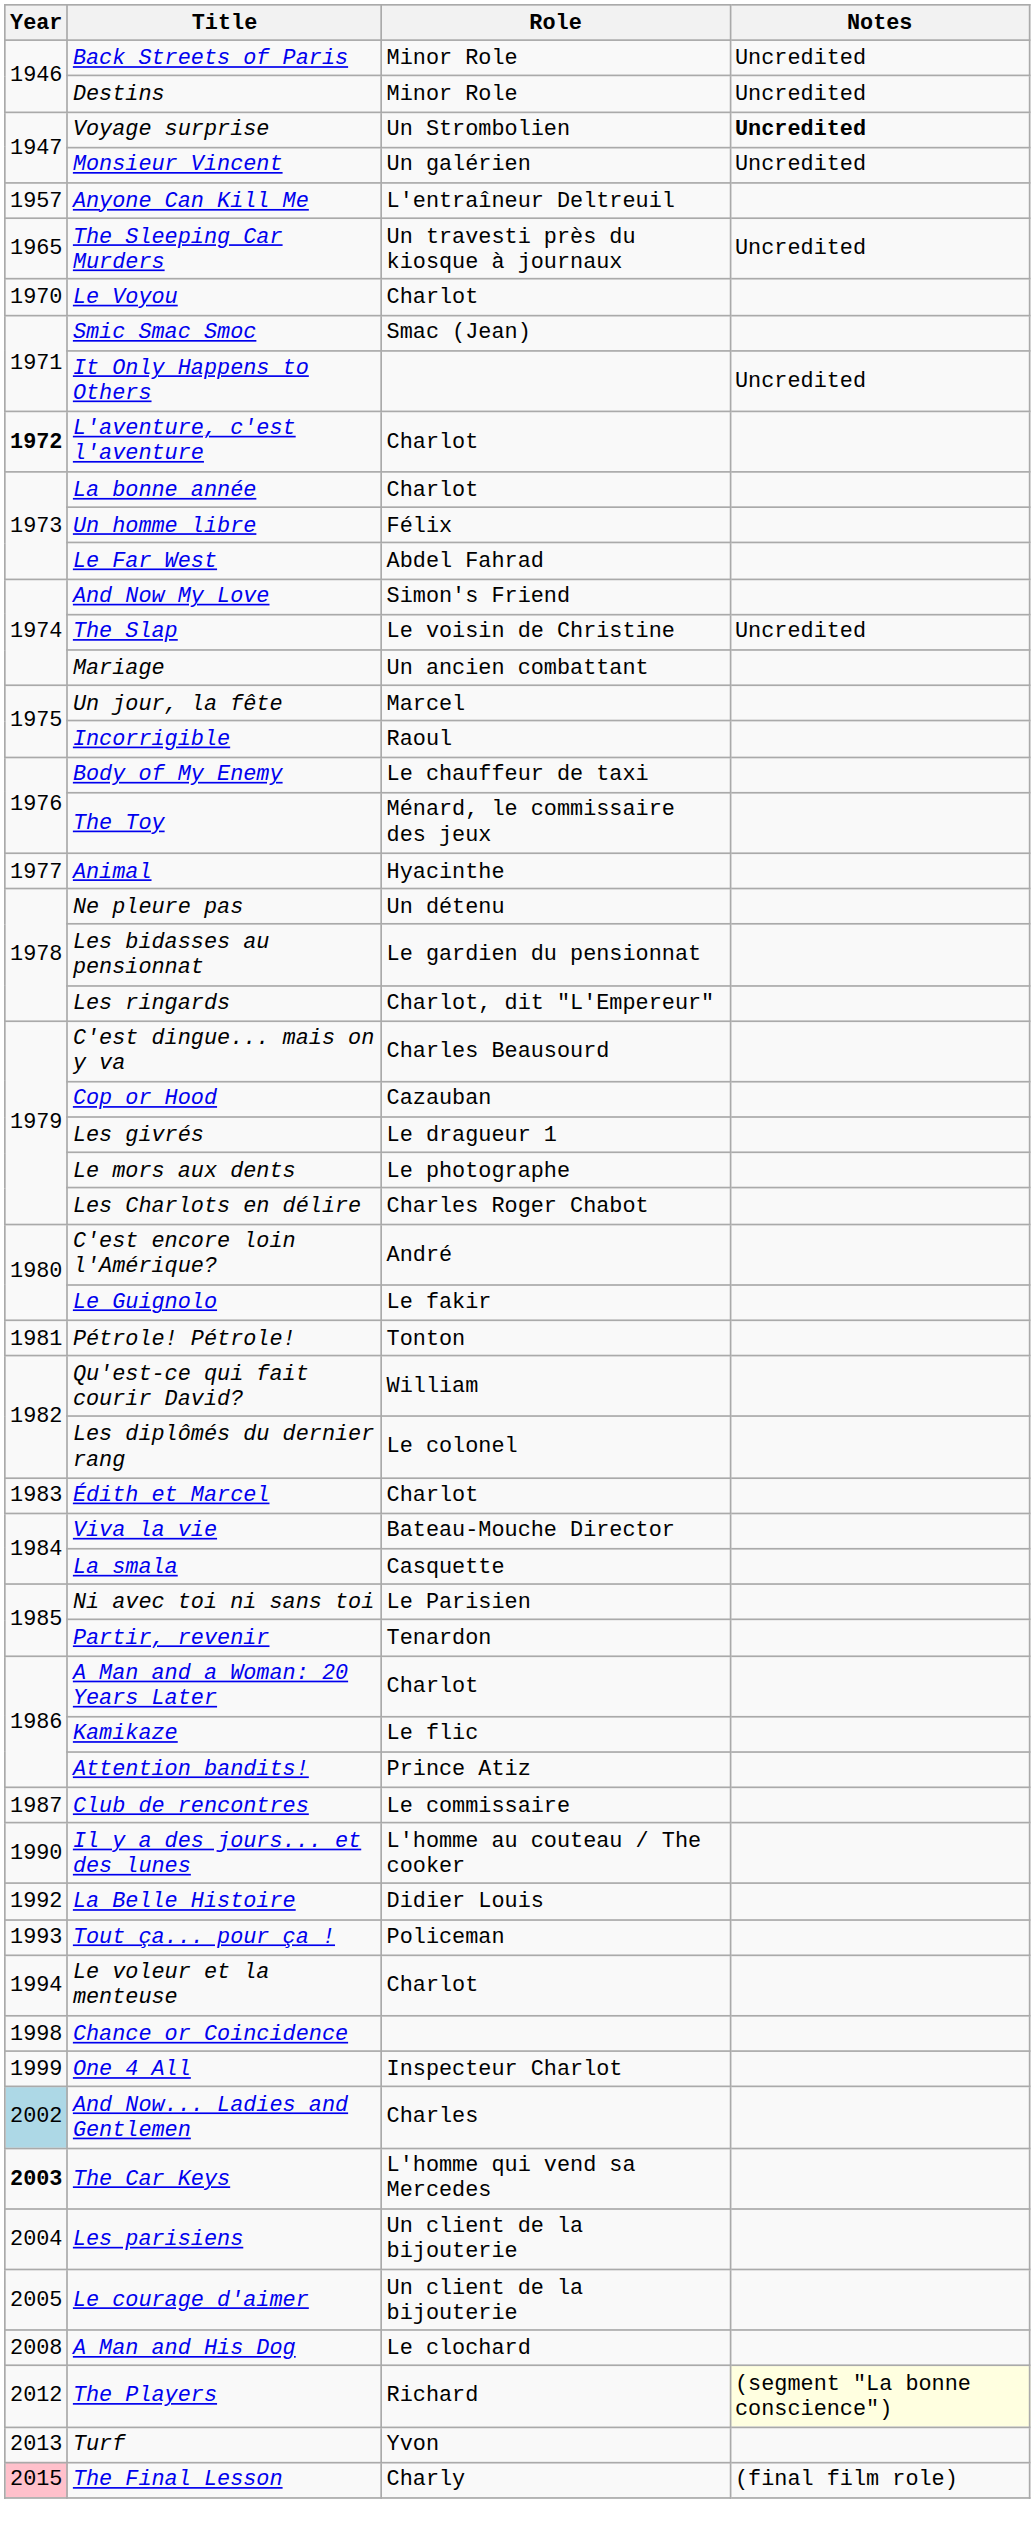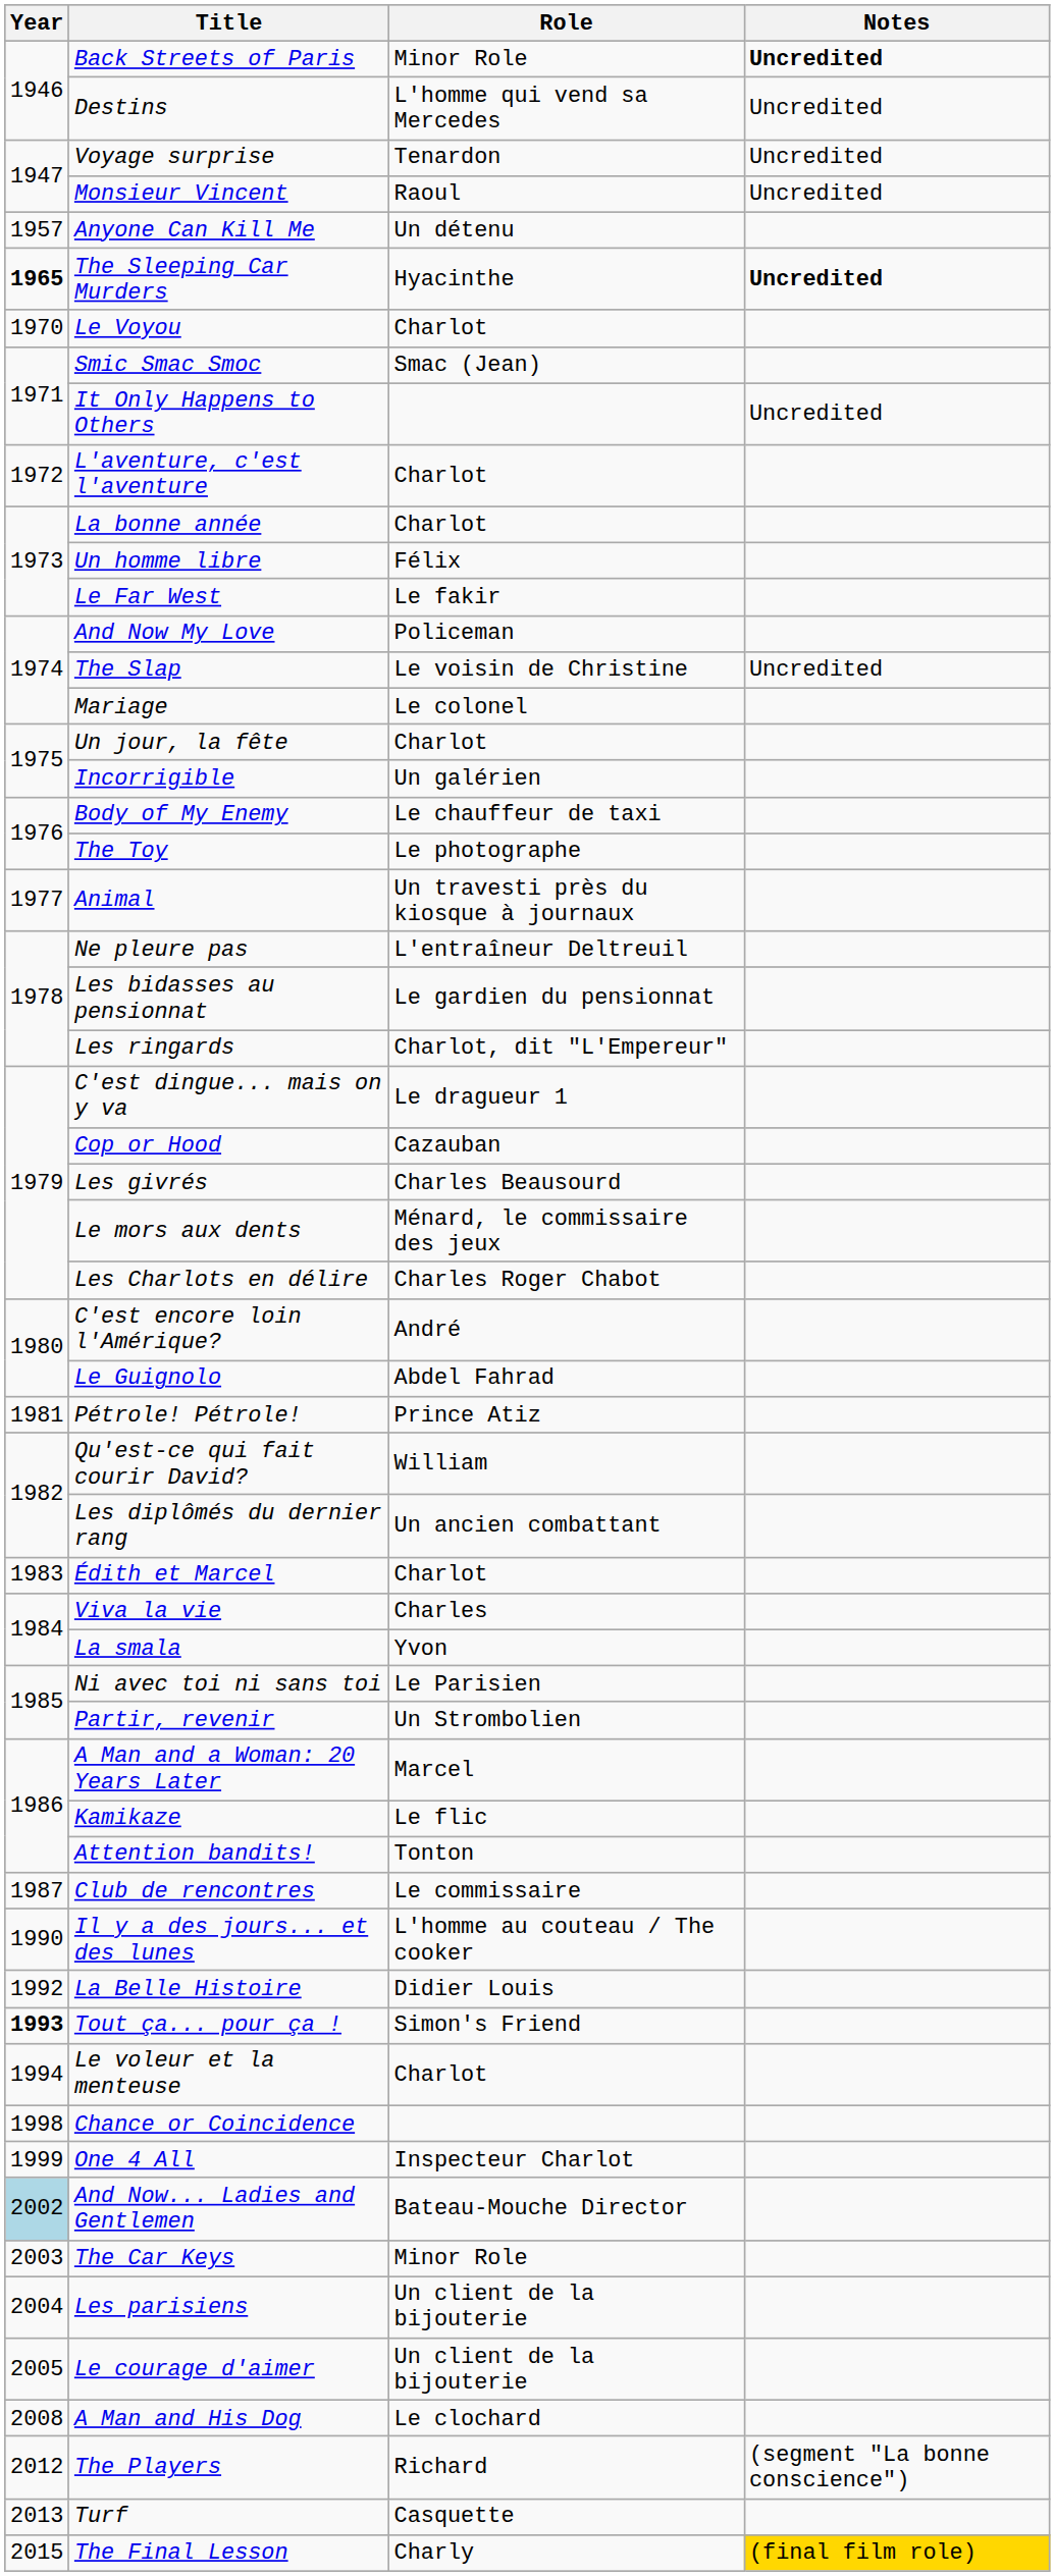 <table class="wikitable sortable">
 <tr>
 <th>Year</th>
 <th>Title</th>
 <th>Role</th>
 <th class="unsortable">Notes</th>
 </tr>
 <tr>
 <td rowspan=2>1946</td>
 <td><em><a href='#'>Back Streets of Paris</a></em></td>
 <td>Minor Role</td>
-<td>Uncredited</td>
+<td><strong>Uncredited</strong></td>
 </tr>
 <tr>
 <td><em>Destins</em></td>
-<td>Minor Role</td>
+<td>L'homme qui vend sa Mercedes</td>
 <td>Uncredited</td>
 </tr>
 <tr>
 <td rowspan=2>1947</td>
 <td><em>Voyage surprise</em></td>
-<td>Un Strombolien</td>
-<td><strong>Uncredited</strong></td>
+<td>Tenardon</td>
+<td>Uncredited</td>
 </tr>
 <tr>
 <td><em><a href='#'>Monsieur Vincent</a></em></td>
-<td>Un galérien</td>
+<td>Raoul</td>
 <td>Uncredited</td>
 </tr>
 <tr>
 <td>1957</td>
 <td><em><a href='#'>Anyone Can Kill Me</a></em></td>
-<td>L'entraîneur Deltreuil</td>
+<td>Un détenu</td>
 <td></td>
 </tr>
 <tr>
-<td>1965</td>
+<td><strong>1965</strong></td>
 <td><em><a href='#'>The Sleeping Car Murders</a></em></td>
-<td>Un travesti près du kiosque à journaux</td>
-<td>Uncredited</td>
+<td>Hyacinthe</td>
+<td><strong>Uncredited</strong></td>
 </tr>
 <tr>
 <td>1970</td>
 <td><em><a href='#'>Le Voyou</a></em></td>
 <td>Charlot</td>
 <td></td>
 </tr>
 <tr>
 <td rowspan=2>1971</td>
 <td><em><a href='#'>Smic Smac Smoc</a></em></td>
 <td>Smac (Jean)</td>
 <td></td>
 </tr>
 <tr>
 <td><em><a href='#'>It Only Happens to Others</a></em></td>
 <td></td>
 <td>Uncredited</td>
 </tr>
 <tr>
-<td><strong>1972</strong></td>
+<td>1972</td>
 <td><em><a href='#'>L'aventure, c'est l'aventure</a></em></td>
 <td>Charlot</td>
 <td></td>
 </tr>
 <tr>
 <td rowspan=3>1973</td>
 <td><em><a href='#'>La bonne année</a></em></td>
 <td>Charlot</td>
 <td></td>
 </tr>
 <tr>
 <td><em><a href='#'>Un homme libre</a></em></td>
 <td>Félix</td>
 <td></td>
 </tr>
 <tr>
 <td><em><a href='#'>Le Far West</a></em></td>
-<td>Abdel Fahrad</td>
+<td>Le fakir</td>
 <td></td>
 </tr>
 <tr>
 <td rowspan=3>1974</td>
 <td><em><a href='#'>And Now My Love</a></em></td>
-<td>Simon's Friend</td>
+<td>Policeman</td>
 <td></td>
 </tr>
 <tr>
 <td><em><a href='#'>The Slap</a></em></td>
 <td>Le voisin de Christine</td>
 <td>Uncredited</td>
 </tr>
 <tr>
 <td><em>Mariage</em></td>
-<td>Un ancien combattant</td>
+<td>Le colonel</td>
 <td></td>
 </tr>
 <tr>
 <td rowspan=2>1975</td>
 <td><em>Un jour, la fête</em></td>
-<td>Marcel</td>
+<td>Charlot</td>
 <td></td>
 </tr>
 <tr>
 <td><em><a href='#'>Incorrigible</a></em></td>
-<td>Raoul</td>
+<td>Un galérien</td>
 <td></td>
 </tr>
 <tr>
 <td rowspan=2>1976</td>
 <td><em><a href='#'>Body of My Enemy</a></em></td>
 <td>Le chauffeur de taxi</td>
 <td></td>
 </tr>
 <tr>
 <td><em><a href='#'>The Toy</a></em></td>
-<td>Ménard, le commissaire des jeux</td>
+<td>Le photographe</td>
 <td></td>
 </tr>
 <tr>
 <td>1977</td>
 <td><em><a href='#'>Animal</a></em></td>
-<td>Hyacinthe</td>
+<td>Un travesti près du kiosque à journaux</td>
 <td></td>
 </tr>
 <tr>
 <td rowspan=3>1978</td>
 <td><em>Ne pleure pas</em></td>
-<td>Un détenu</td>
+<td>L'entraîneur Deltreuil</td>
 <td></td>
 </tr>
 <tr>
 <td><em>Les bidasses au pensionnat</em></td>
 <td>Le gardien du pensionnat</td>
 <td></td>
 </tr>
 <tr>
 <td><em>Les ringards</em></td>
 <td>Charlot, dit "L'Empereur"</td>
 <td></td>
 </tr>
 <tr>
 <td rowspan=5>1979</td>
 <td><em>C'est dingue... mais on y va</em></td>
-<td>Charles Beausourd</td>
+<td>Le dragueur 1</td>
 <td></td>
 </tr>
 <tr>
 <td><em><a href='#'>Cop or Hood</a></em></td>
 <td>Cazauban</td>
 <td></td>
 </tr>
 <tr>
 <td><em>Les givrés</em></td>
-<td>Le dragueur 1</td>
+<td>Charles Beausourd</td>
 <td></td>
 </tr>
 <tr>
 <td><em>Le mors aux dents</em></td>
-<td>Le photographe</td>
+<td>Ménard, le commissaire des jeux</td>
 <td></td>
 </tr>
 <tr>
 <td><em>Les Charlots en délire</em></td>
 <td>Charles Roger Chabot</td>
 <td></td>
 </tr>
 <tr>
 <td rowspan=2>1980</td>
 <td><em>C'est encore loin l'Amérique?</em></td>
 <td>André</td>
 <td></td>
 </tr>
 <tr>
 <td><em><a href='#'>Le Guignolo</a></em></td>
-<td>Le fakir</td>
+<td>Abdel Fahrad</td>
 <td></td>
 </tr>
 <tr>
 <td>1981</td>
 <td><em>Pétrole! Pétrole!</em></td>
-<td>Tonton</td>
+<td>Prince Atiz</td>
 <td></td>
 </tr>
 <tr>
 <td rowspan=2>1982</td>
 <td><em>Qu'est-ce qui fait courir David?</em></td>
 <td>William</td>
 <td></td>
 </tr>
 <tr>
 <td><em>Les diplômés du dernier rang</em></td>
-<td>Le colonel</td>
+<td>Un ancien combattant</td>
 <td></td>
 </tr>
 <tr>
 <td>1983</td>
 <td><em><a href='#'>Édith et Marcel</a></em></td>
 <td>Charlot</td>
 <td></td>
 </tr>
 <tr>
 <td rowspan=2>1984</td>
 <td><em><a href='#'>Viva la vie</a></em></td>
-<td>Bateau-Mouche Director</td>
+<td>Charles</td>
 <td></td>
 </tr>
 <tr>
 <td><em><a href='#'>La smala</a></em></td>
-<td>Casquette</td>
+<td>Yvon</td>
 <td></td>
 </tr>
 <tr>
 <td rowspan=2>1985</td>
 <td><em>Ni avec toi ni sans toi</em></td>
 <td>Le Parisien</td>
 <td></td>
 </tr>
 <tr>
 <td><em><a href='#'>Partir, revenir</a></em></td>
-<td>Tenardon</td>
+<td>Un Strombolien</td>
 <td></td>
 </tr>
 <tr>
 <td rowspan="3">1986</td>
 <td><em><a href='#'>A Man and a Woman: 20 Years Later</a></em></td>
-<td>Charlot</td>
+<td>Marcel</td>
 <td></td>
 </tr>
 <tr>
 <td><em><a href='#'>Kamikaze</a></em></td>
 <td>Le flic</td>
 <td></td>
 </tr>
 <tr>
 <td><em><a href='#'>Attention bandits!</a></em></td>
-<td>Prince Atiz</td>
+<td>Tonton</td>
 <td></td>
 </tr>
 <tr>
 <td>1987</td>
 <td><em><a href='#'>Club de rencontres</a></em></td>
 <td>Le commissaire</td>
 <td></td>
 </tr>
 <tr>
 <td>1990</td>
 <td><em><a href='#'>Il y a des jours... et des lunes</a></em></td>
 <td>L'homme au couteau / The cooker</td>
 <td></td>
 </tr>
 <tr>
 <td>1992</td>
 <td><em><a href='#'>La Belle Histoire</a></em></td>
 <td>Didier Louis</td>
 <td></td>
 </tr>
 <tr>
-<td>1993</td>
+<td><strong>1993</strong></td>
 <td><em><a href='#'>Tout ça... pour ça !</a></em></td>
-<td>Policeman</td>
+<td>Simon's Friend</td>
 <td></td>
 </tr>
 <tr>
 <td>1994</td>
 <td><em>Le voleur et la menteuse</em></td>
 <td>Charlot</td>
 <td></td>
 </tr>
 <tr>
 <td>1998</td>
 <td><em><a href='#'>Chance or Coincidence</a></em></td>
 <td></td>
 <td></td>
 </tr>
 <tr>
 <td>1999</td>
 <td><em><a href='#'>One 4 All</a></em></td>
 <td>Inspecteur Charlot</td>
 <td></td>
 </tr>
 <tr>
 <td style="background: lightblue;">2002</td>
 <td><em><a href='#'>And Now... Ladies and Gentlemen</a></em></td>
-<td>Charles</td>
+<td>Bateau-Mouche Director</td>
 <td></td>
 </tr>
 <tr>
-<td><strong>2003</strong></td>
+<td>2003</td>
 <td><em><a href='#'>The Car Keys</a></em></td>
-<td>L'homme qui vend sa Mercedes</td>
+<td>Minor Role</td>
 <td></td>
 </tr>
 <tr>
 <td>2004</td>
 <td><em><a href='#'>Les parisiens</a></em></td>
 <td>Un client de la bijouterie</td>
 <td></td>
 </tr>
 <tr>
 <td>2005</td>
 <td><em><a href='#'>Le courage d'aimer</a></em></td>
 <td>Un client de la bijouterie</td>
 <td></td>
 </tr>
 <tr>
 <td>2008</td>
 <td><em><a href='#'>A Man and His Dog</a></em></td>
 <td>Le clochard</td>
 <td></td>
 </tr>
 <tr>
 <td>2012</td>
 <td><em><a href='#'>The Players</a></em></td>
 <td>Richard</td>
-<td style="background: lightyellow;">(segment "La bonne conscience")</td>
+<td>(segment "La bonne conscience")</td>
 </tr>
 <tr>
 <td>2013</td>
 <td><em>Turf</em></td>
-<td>Yvon</td>
+<td>Casquette</td>
 <td></td>
 </tr>
 <tr>
-<td style="background: pink;">2015</td>
+<td>2015</td>
 <td><em><a href='#'>The Final Lesson</a></em></td>
 <td>Charly</td>
-<td>(final film role)</td>
+<td style="background: gold;">(final film role)</td>
 </tr>
 </table>
